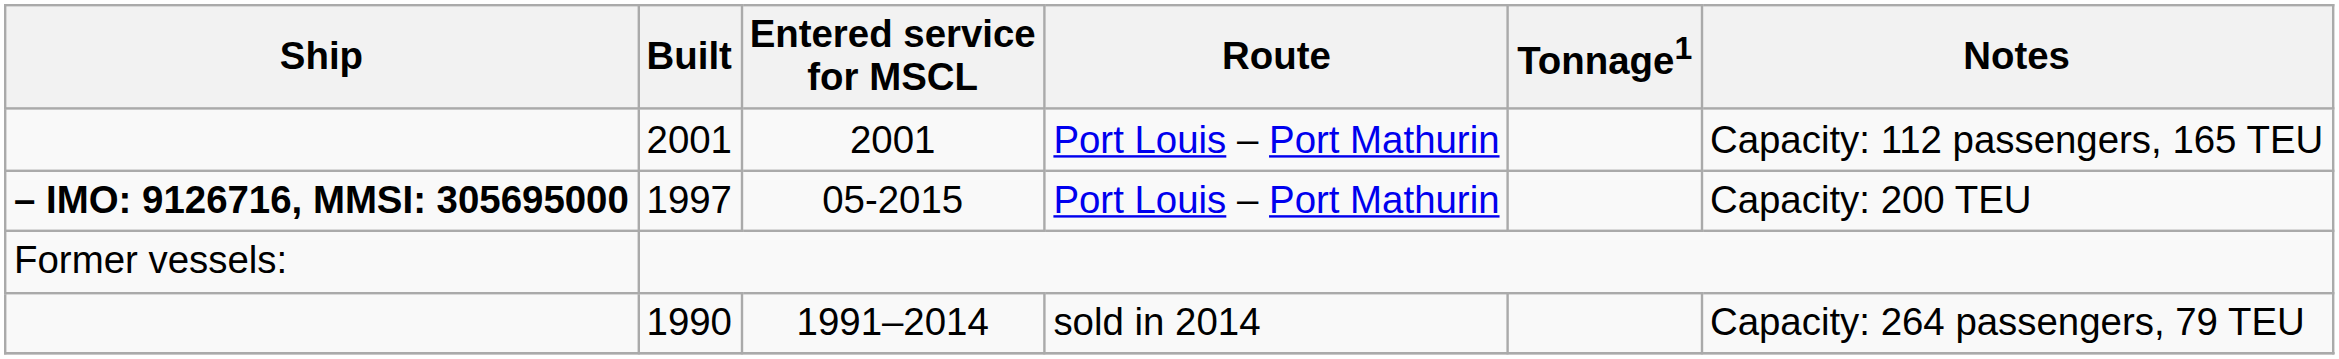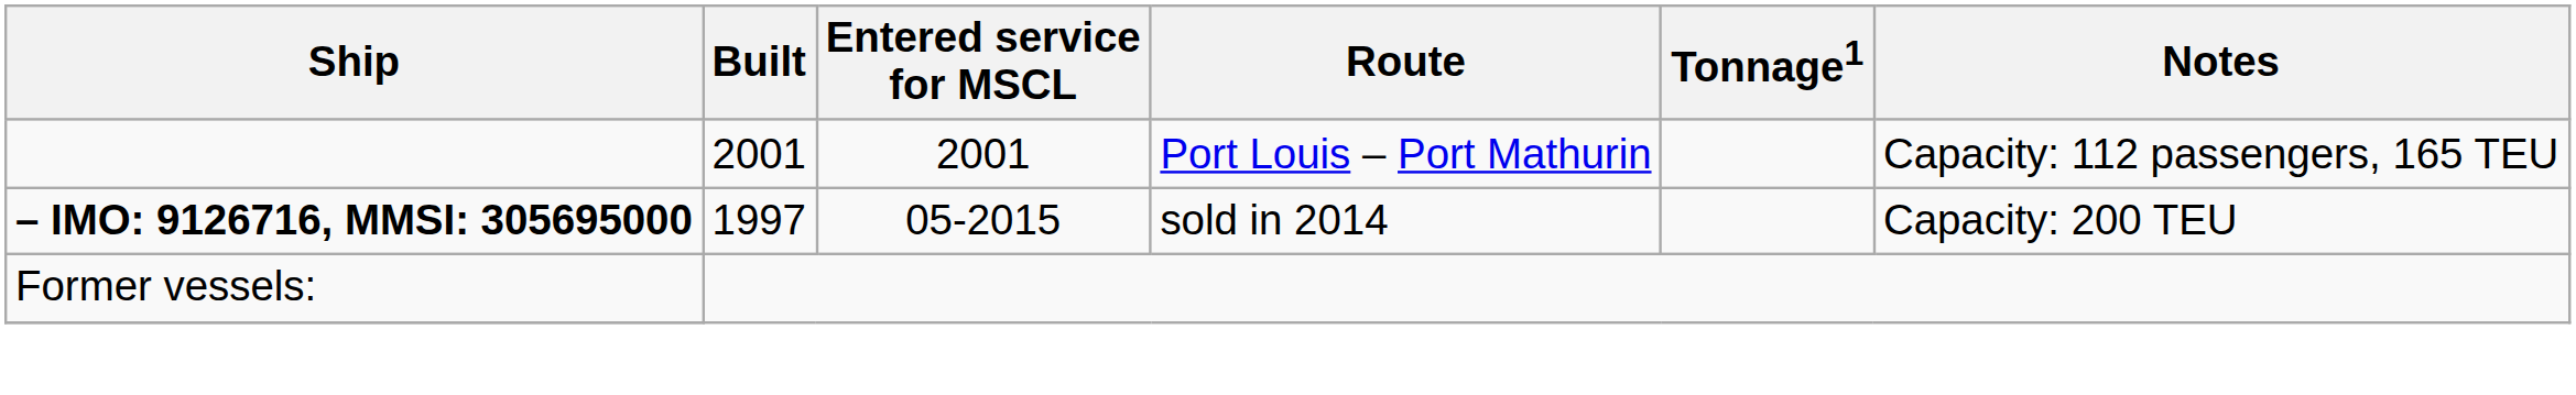 <table class="wikitable">
 <tr>
 <th>Ship</th>
 <th>Built</th>
 <th>Entered service<br>for MSCL</th>
 <th>Route</th>
 <th>Tonnage<sup>1</sup></th>
 <th>Notes</th>
 </tr>
 <tr>
 <td></td>
 <td align="Center">2001</td>
 <td align="Center">2001</td>
 <td><a href='#'>Port Louis</a> – <a href='#'>Port Mathurin</a></td>
 <td align="Right"></td>
 <td>Capacity: 112 passengers, 165 TEU</td>
 </tr>
 <tr>
 <td><strong> – IMO: 9126716, MMSI: 305695000</strong></td>
 <td align="Center">1997</td>
 <td align="Center">05-2015</td>
-<td><a href='#'>Port Louis</a> – <a href='#'>Port Mathurin</a></td>
+<td>sold in 2014</td>
 <td align="Right"> </td>
 <td>Capacity:  200 TEU</td>
 </tr>
 <tr>
 <td>Former vessels:</td>
 </tr>
 <tr>
-<td></td>
-<td align="Center">1990</td>
-<td align="Center">1991–2014</td>
-<td>sold in 2014</td>
-<td align="Right"></td>
-<td>Capacity: 264 passengers, 79 TEU</td>
-</tr>
-<tr>
 </tr>
 </table>
